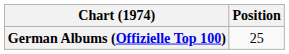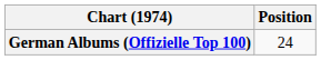 <table class="wikitable plainrowheaders" style="text-align:center">
 <tr>
 <th scope="col">Chart (1974)</th>
 <th scope="col">Position</th>
 </tr>
 <tr>
 <th scope="row">German Albums (<a href='#'>Offizielle Top 100</a>)</th>
-<td>25</td>
+<td>24</td>
 </tr>
 </table>
